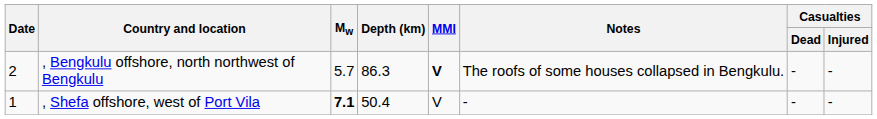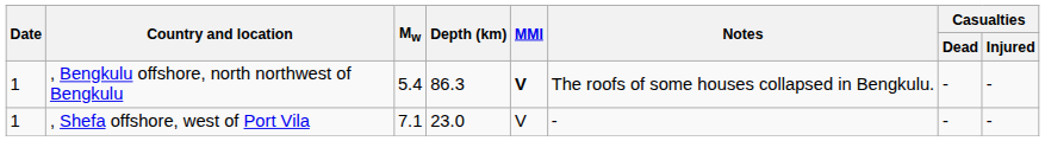 <table class="wikitable sortable" style="border:1px black; margin-left:1em;">
 <tr>
 <th rowspan="2"><small>Date</small></th>
 <th rowspan="2" style="width: 310px"><small>Country and location</small></th>
 <th rowspan="2"><small>M<sub>w</sub></small></th>
 <th rowspan="2"><small>Depth (km)</small></th>
 <th rowspan="2"><small><a href='#'>MMI</a></small></th>
 <th rowspan="2" class="unsortable"><small>Notes</small></th>
 <th colspan="2"><small>Casualties</small></th>
 </tr>
 <tr>
 <th><small>Dead</small></th>
 <th><small>Injured</small></th>
 </tr>
 <tr>
-<td>2</td>
+<td>1</td>
 <td>, <a href='#'>Bengkulu</a> offshore,  north northwest of <a href='#'>Bengkulu</a></td>
-<td>5.7</td>
+<td>5.4</td>
 <td>86.3</td>
 <td><strong>V</strong></td>
 <td>The roofs of some houses collapsed in Bengkulu.</td>
 <td>-</td>
 <td>-</td>
 </tr>
 <tr>
 <td>1</td>
 <td>, <a href='#'>Shefa</a> offshore,  west of <a href='#'>Port Vila</a></td>
-<td><strong>7.1</strong></td>
-<td>50.4</td>
+<td>7.1</td>
+<td>23.0</td>
 <td>V</td>
 <td>-</td>
 <td>-</td>
 <td>-</td>
 </tr>
 <tr>
 </tr>
 </table>
